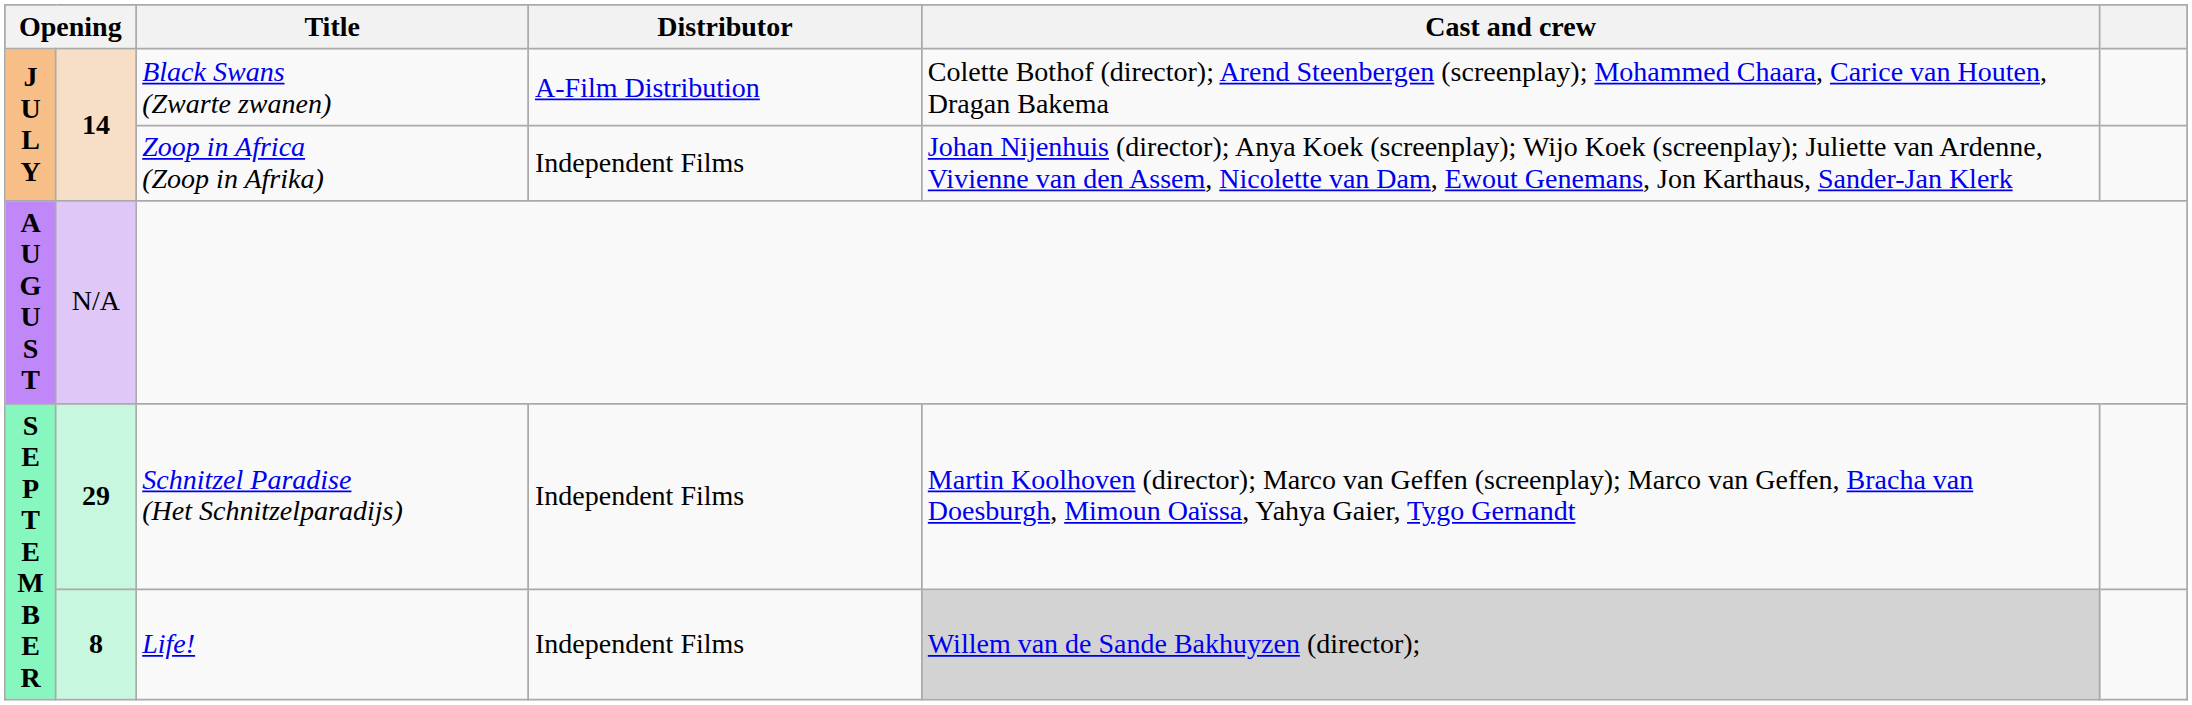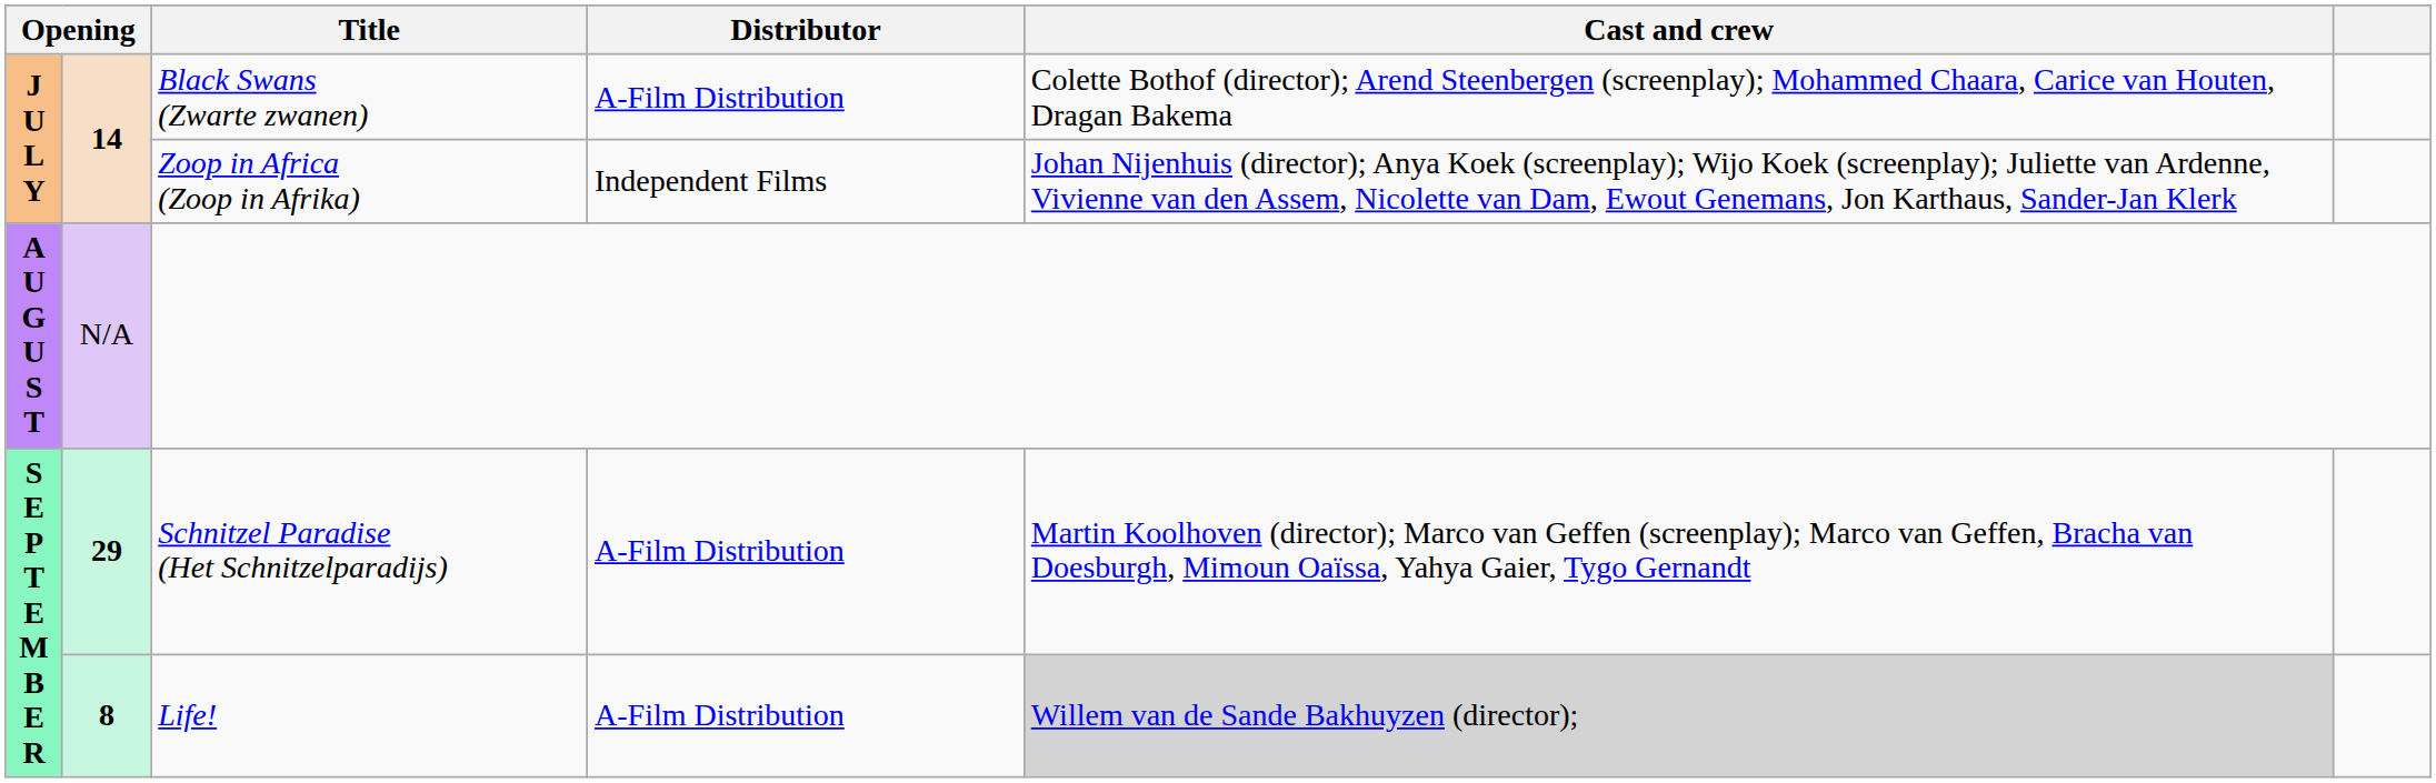 <table class="wikitable sortable">
 <tr>
 <th colspan="2" style="width:6%">Opening</th>
 <th style="width:18%">Title</th>
 <th style="width:18%">Distributor</th>
 <th>Cast and crew</th>
 <th style="width:4%;"  class="unsortable"></th>
 </tr>
 <tr>
 <th rowspan="2" style="text-align:center; background:#f7bf87">J<br>U<br>L<br>Y</th>
 <td rowspan="2" style="text-align:center; background:#f7dfc7"><strong>14</strong></td>
 <td><em><a href='#'>Black Swans</a></em> <br> <em>(Zwarte zwanen)</em></td>
 <td><a href='#'>A-Film Distribution</a></td>
 <td>Colette Bothof (director); <a href='#'>Arend Steenbergen</a> (screenplay); <a href='#'>Mohammed Chaara</a>, <a href='#'>Carice van Houten</a>, Dragan Bakema</td>
 <td></td>
 </tr>
 <tr>
 <td><em><a href='#'>Zoop in Africa</a></em> <br> <em>(Zoop in Afrika)</em></td>
 <td>Independent Films</td>
 <td><a href='#'>Johan Nijenhuis</a> (director); Anya Koek (screenplay); Wijo Koek (screenplay); Juliette van Ardenne, <a href='#'>Vivienne van den Assem</a>, <a href='#'>Nicolette van Dam</a>, <a href='#'>Ewout Genemans</a>, Jon Karthaus, <a href='#'>Sander-Jan Klerk</a></td>
 <td></td>
 </tr>
 <tr>
 <th rowspan="1" style="text-align:center; background:#bf87f7">A<br>U<br>G<br>U<br>S<br>T</th>
 <td rowspan="1" style="text-align:center; background:#dfc7f7">N/A</td>
 </tr>
 <tr>
 <th rowspan="3" style="text-align:center; background:#87f7bf">S<br>E<br>P<br>T<br>E<br>M<br>B<br>E<br>R</th>
 <td rowspan="1" style="text-align:center; background:#c7f7df"><strong>29</strong></td>
 <td><em><a href='#'>Schnitzel Paradise</a></em> <br> <em>(Het Schnitzelparadijs)</em></td>
-<td>Independent Films</td>
+<td><a href='#'>A-Film Distribution</a></td>
 <td><a href='#'>Martin Koolhoven</a> (director); Marco van Geffen (screenplay); 	Marco van Geffen, <a href='#'>Bracha van Doesburgh</a>, <a href='#'>Mimoun Oaïssa</a>, Yahya Gaier, <a href='#'>Tygo Gernandt</a></td>
 <td></td>
 </tr>
 <tr>
 <td rowspan="1" style="text-align:center; background:#c7f7df"><strong>8</strong></td>
 <td><em><a href='#'>Life!</a></em></td>
-<td>Independent Films</td>
+<td><a href='#'>A-Film Distribution</a></td>
 <td style="background: lightgrey;"><a href='#'>Willem van de Sande Bakhuyzen</a> (director);</td>
 <td></td>
 </tr>
 </table>
